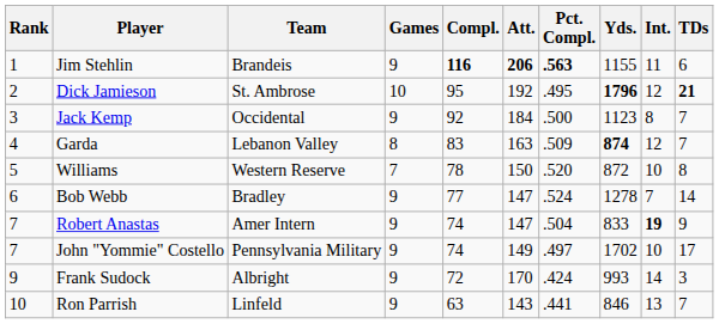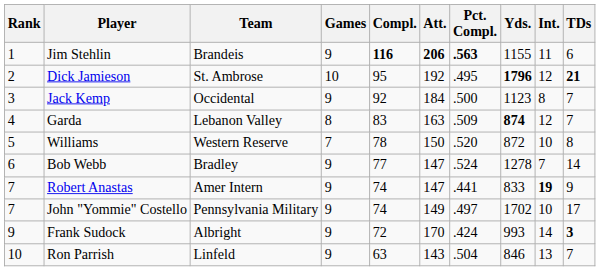 <table class="wikitable sortable">
 <tr>
 <th>Rank</th>
 <th>Player</th>
 <th>Team</th>
 <th>Games</th>
 <th>Compl.</th>
 <th>Att.</th>
 <th>Pct.<br>Compl.</th>
 <th>Yds.</th>
 <th>Int.</th>
 <th>TDs</th>
 </tr>
 <tr>
 <td>1</td>
 <td>Jim Stehlin</td>
 <td>Brandeis</td>
 <td>9</td>
 <td><strong>116</strong></td>
 <td><strong>206</strong></td>
 <td><strong>.563</strong></td>
 <td>1155</td>
 <td>11</td>
 <td>6</td>
 </tr>
 <tr>
 <td>2</td>
 <td><a href='#'>Dick Jamieson</a></td>
 <td>St. Ambrose</td>
 <td>10</td>
 <td>95</td>
 <td>192</td>
 <td>.495</td>
 <td><strong>1796</strong></td>
 <td>12</td>
 <td><strong>21</strong></td>
 </tr>
 <tr>
 <td>3</td>
 <td><a href='#'>Jack Kemp</a></td>
 <td>Occidental</td>
 <td>9</td>
 <td>92</td>
 <td>184</td>
 <td>.500</td>
 <td>1123</td>
 <td>8</td>
 <td>7</td>
 </tr>
 <tr>
 <td>4</td>
 <td>Garda</td>
 <td>Lebanon Valley</td>
 <td>8</td>
 <td>83</td>
 <td>163</td>
 <td>.509</td>
 <td><strong>874</strong></td>
 <td>12</td>
 <td>7</td>
 </tr>
 <tr>
 <td>5</td>
 <td>Williams</td>
 <td>Western Reserve</td>
 <td>7</td>
 <td>78</td>
 <td>150</td>
 <td>.520</td>
 <td>872</td>
 <td>10</td>
 <td>8</td>
 </tr>
 <tr>
 <td>6</td>
 <td>Bob Webb</td>
 <td>Bradley</td>
 <td>9</td>
 <td>77</td>
 <td>147</td>
 <td>.524</td>
 <td>1278</td>
 <td>7</td>
 <td>14</td>
 </tr>
 <tr>
 <td>7</td>
 <td><a href='#'>Robert Anastas</a></td>
 <td>Amer Intern</td>
 <td>9</td>
 <td>74</td>
 <td>147</td>
-<td>.504</td>
+<td>.441</td>
 <td>833</td>
 <td><strong>19</strong></td>
 <td>9</td>
 </tr>
 <tr>
 <td>7</td>
 <td>John "Yommie" Costello</td>
 <td>Pennsylvania Military</td>
 <td>9</td>
 <td>74</td>
 <td>149</td>
 <td>.497</td>
 <td>1702</td>
 <td>10</td>
 <td>17</td>
 </tr>
 <tr>
 <td>9</td>
 <td>Frank Sudock</td>
 <td>Albright</td>
 <td>9</td>
 <td>72</td>
 <td>170</td>
 <td>.424</td>
 <td>993</td>
 <td>14</td>
-<td>3</td>
+<td><strong>3</strong></td>
 </tr>
 <tr>
 <td>10</td>
 <td>Ron Parrish</td>
 <td>Linfeld</td>
 <td>9</td>
 <td>63</td>
 <td>143</td>
-<td>.441</td>
+<td>.504</td>
 <td>846</td>
 <td>13</td>
 <td>7</td>
 </tr>
 </table>
